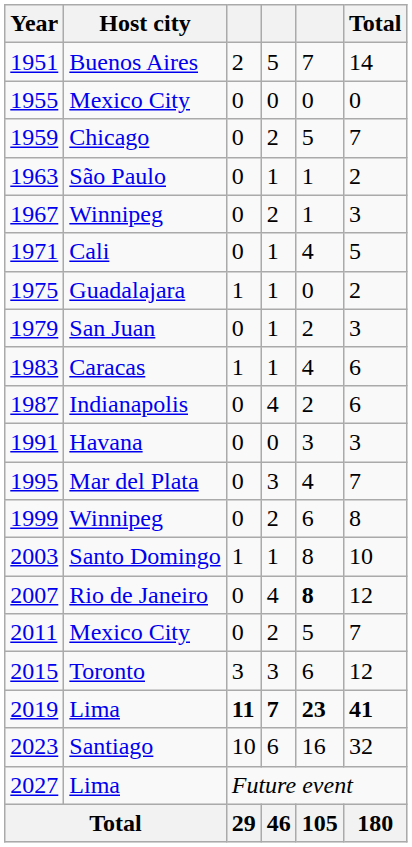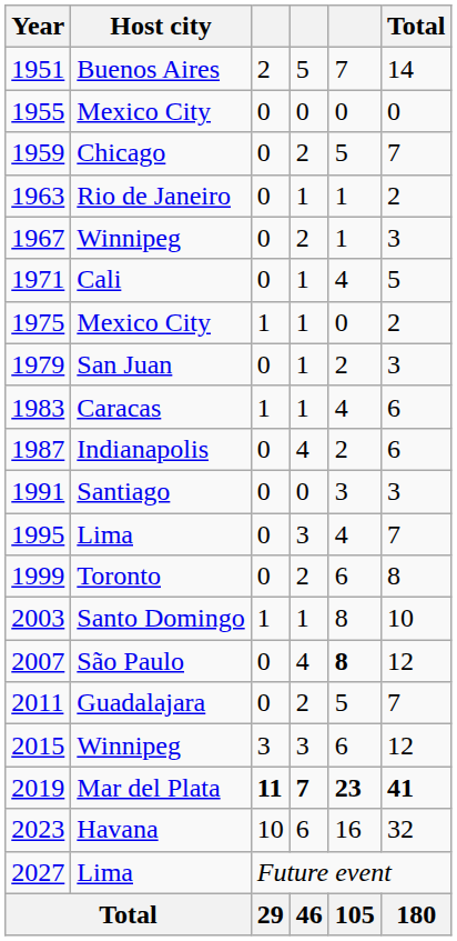 <table class="wikitable sortable">
 <tr>
 <th>Year</th>
 <th>Host city</th>
 <th></th>
 <th></th>
 <th></th>
 <th>Total</th>
 </tr>
 <tr>
 <td><a href='#'>1951</a></td>
 <td><a href='#'>Buenos Aires</a></td>
 <td>2</td>
 <td>5</td>
 <td>7</td>
 <td>14</td>
 </tr>
 <tr>
 <td><a href='#'>1955</a></td>
 <td><a href='#'>Mexico City</a></td>
 <td>0</td>
 <td>0</td>
 <td>0</td>
 <td>0</td>
 </tr>
 <tr>
 <td><a href='#'>1959</a></td>
 <td><a href='#'>Chicago</a></td>
 <td>0</td>
 <td>2</td>
 <td>5</td>
 <td>7</td>
 </tr>
 <tr>
 <td><a href='#'>1963</a></td>
-<td><a href='#'>São Paulo</a></td>
+<td><a href='#'>Rio de Janeiro</a></td>
 <td>0</td>
 <td>1</td>
 <td>1</td>
 <td>2</td>
 </tr>
 <tr>
 <td><a href='#'>1967</a></td>
 <td><a href='#'>Winnipeg</a></td>
 <td>0</td>
 <td>2</td>
 <td>1</td>
 <td>3</td>
 </tr>
 <tr>
 <td><a href='#'>1971</a></td>
 <td><a href='#'>Cali</a></td>
 <td>0</td>
 <td>1</td>
 <td>4</td>
 <td>5</td>
 </tr>
 <tr>
 <td><a href='#'>1975</a></td>
-<td><a href='#'>Guadalajara</a></td>
+<td><a href='#'>Mexico City</a></td>
 <td>1</td>
 <td>1</td>
 <td>0</td>
 <td>2</td>
 </tr>
 <tr>
 <td><a href='#'>1979</a></td>
 <td><a href='#'>San Juan</a></td>
 <td>0</td>
 <td>1</td>
 <td>2</td>
 <td>3</td>
 </tr>
 <tr>
 <td><a href='#'>1983</a></td>
 <td><a href='#'>Caracas</a></td>
 <td>1</td>
 <td>1</td>
 <td>4</td>
 <td>6</td>
 </tr>
 <tr>
 <td><a href='#'>1987</a></td>
 <td><a href='#'>Indianapolis</a></td>
 <td>0</td>
 <td>4</td>
 <td>2</td>
 <td>6</td>
 </tr>
 <tr>
 <td><a href='#'>1991</a></td>
-<td><a href='#'>Havana</a></td>
+<td><a href='#'>Santiago</a></td>
 <td>0</td>
 <td>0</td>
 <td>3</td>
 <td>3</td>
 </tr>
 <tr>
 <td><a href='#'>1995</a></td>
-<td><a href='#'>Mar del Plata</a></td>
+<td><a href='#'>Lima</a></td>
 <td>0</td>
 <td>3</td>
 <td>4</td>
 <td>7</td>
 </tr>
 <tr>
 <td><a href='#'>1999</a></td>
-<td><a href='#'>Winnipeg</a></td>
+<td><a href='#'>Toronto</a></td>
 <td>0</td>
 <td>2</td>
 <td>6</td>
 <td>8</td>
 </tr>
 <tr>
 <td><a href='#'>2003</a></td>
 <td><a href='#'>Santo Domingo</a></td>
 <td>1</td>
 <td>1</td>
 <td>8</td>
 <td>10</td>
 </tr>
 <tr>
 <td><a href='#'>2007</a></td>
-<td><a href='#'>Rio de Janeiro</a></td>
+<td><a href='#'>São Paulo</a></td>
 <td>0</td>
 <td>4</td>
 <td><strong>8</strong></td>
 <td>12</td>
 </tr>
 <tr>
 <td><a href='#'>2011</a></td>
-<td><a href='#'>Mexico City</a></td>
+<td><a href='#'>Guadalajara</a></td>
 <td>0</td>
 <td>2</td>
 <td>5</td>
 <td>7</td>
 </tr>
 <tr>
 <td><a href='#'>2015</a></td>
-<td><a href='#'>Toronto</a></td>
+<td><a href='#'>Winnipeg</a></td>
 <td>3</td>
 <td>3</td>
 <td>6</td>
 <td>12</td>
 </tr>
 <tr>
 <td><a href='#'>2019</a></td>
-<td><a href='#'>Lima</a></td>
+<td><a href='#'>Mar del Plata</a></td>
 <td><strong> 11</strong></td>
 <td><strong>7</strong></td>
 <td><strong>23</strong></td>
 <td><strong>41</strong></td>
 </tr>
 <tr>
 <td><a href='#'>2023</a></td>
-<td><a href='#'>Santiago</a></td>
+<td><a href='#'>Havana</a></td>
 <td>10</td>
 <td>6</td>
 <td>16</td>
 <td>32</td>
 </tr>
 <tr>
 <td><a href='#'>2027</a></td>
 <td><a href='#'>Lima</a></td>
 <td colspan=4><em>Future event</em></td>
 </tr>
 <tr>
 <th colspan="2">Total</th>
 <th>29</th>
 <th>46</th>
 <th>105</th>
 <th>180</th>
 </tr>
 </table>
